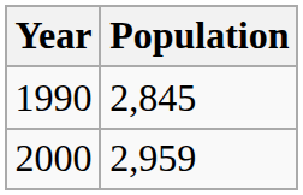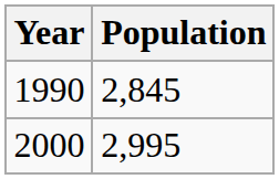 <table class="wikitable">
 <tr>
 <th>Year</th>
 <th>Population</th>
 </tr>
 <tr>
 <td>1990</td>
 <td>2,845</td>
 </tr>
 <tr>
 <td>2000</td>
-<td>2,959</td>
+<td>2,995</td>
 </tr>
 </table>
